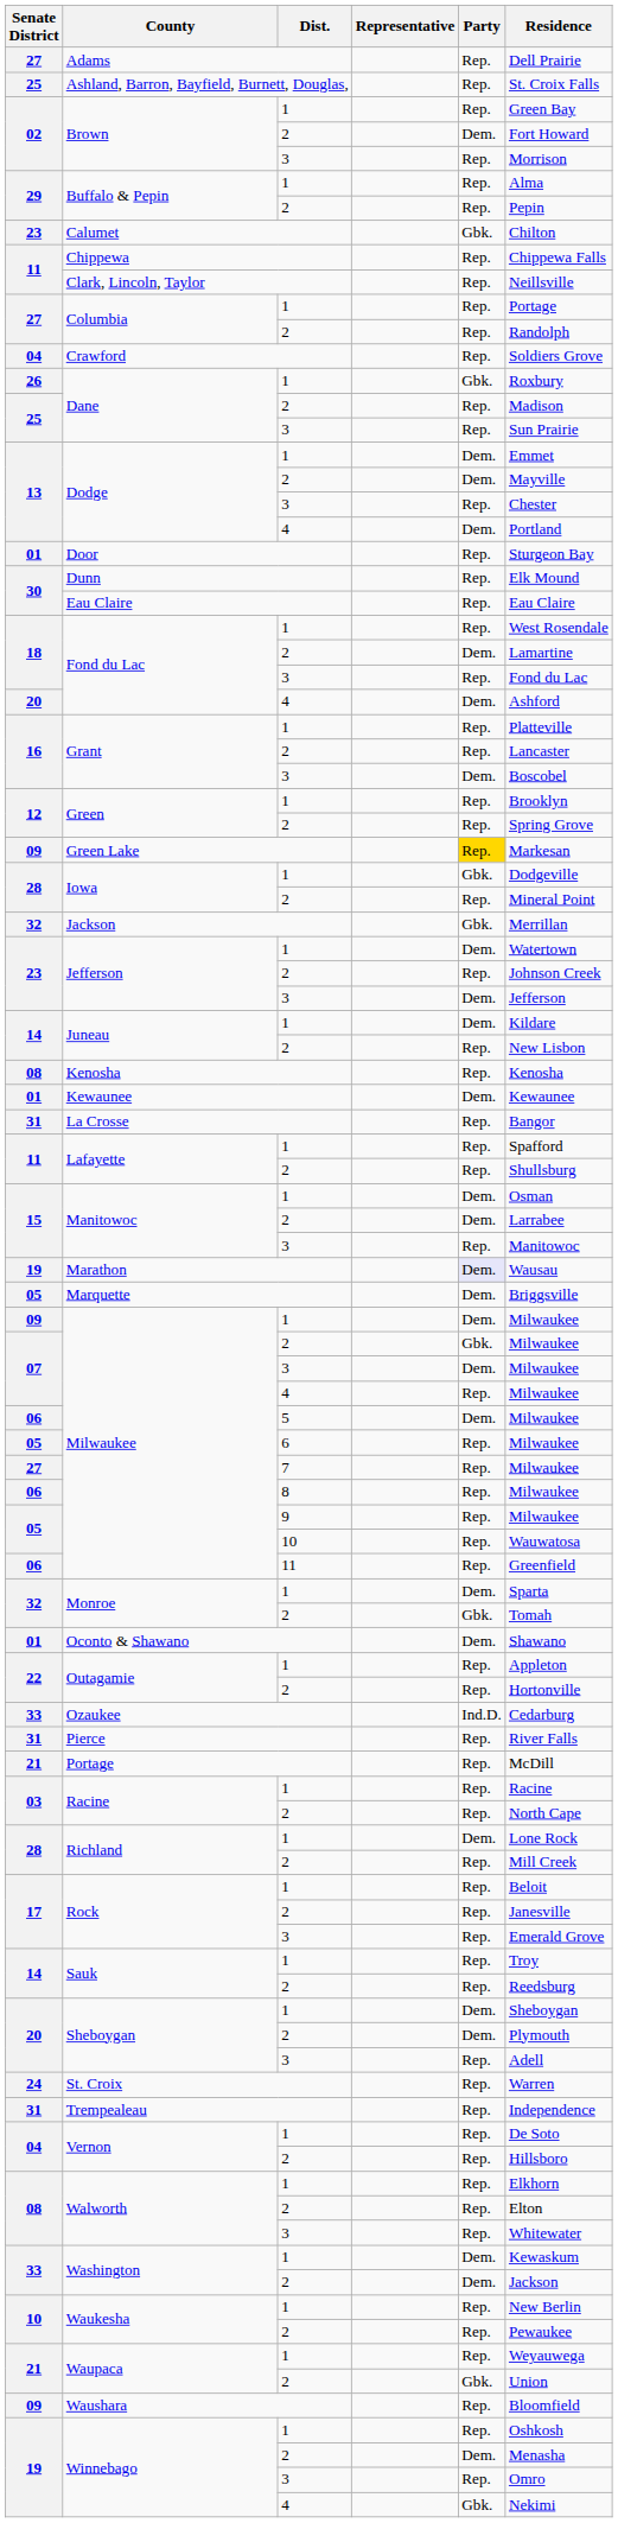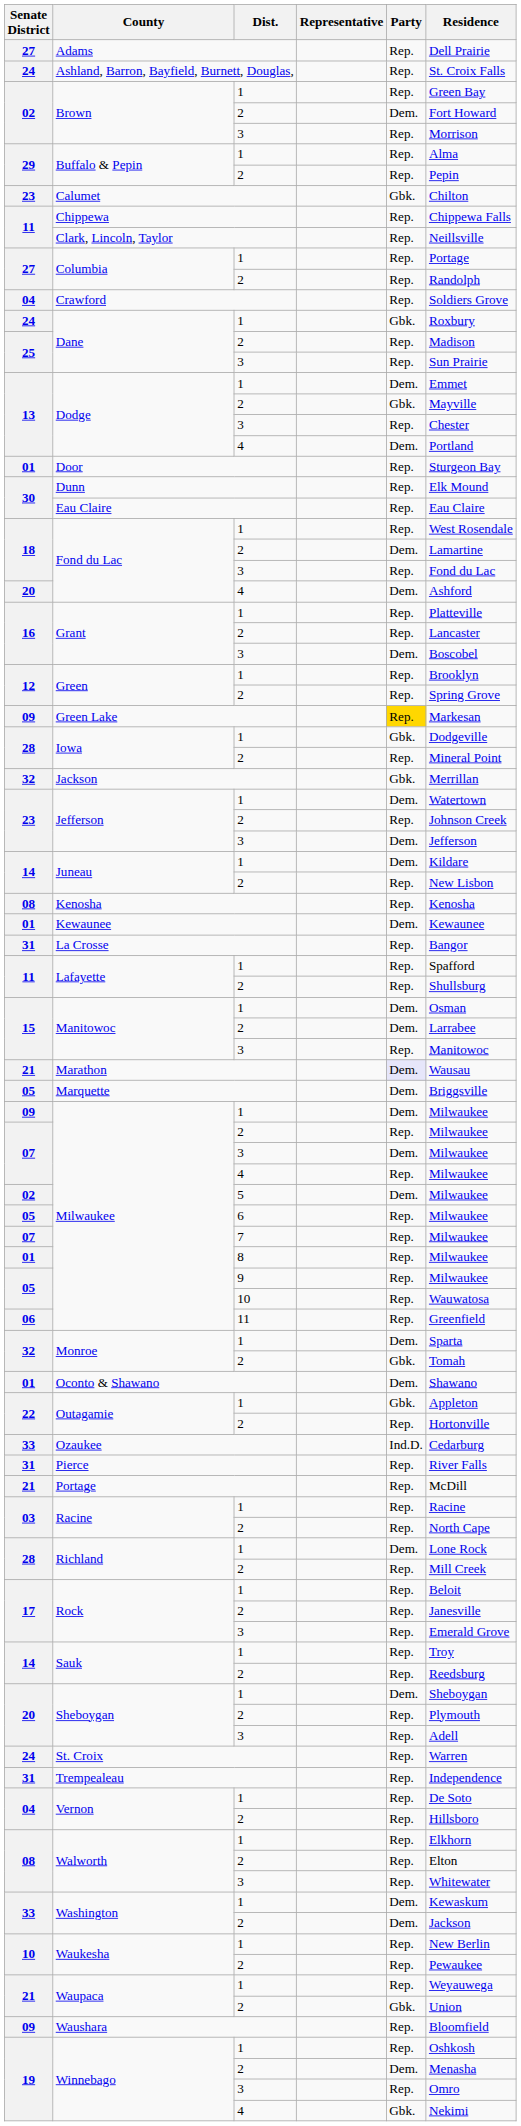 <table class="wikitable sortable">
 <tr>
 <th>Senate<br>District</th>
 <th>County</th>
 <th>Dist.</th>
 <th>Representative</th>
 <th>Party</th>
 <th>Residence</th>
 </tr>
 <tr>
 <th><a href='#'>27</a></th>
 <td text-align="left" colspan="2"><a href='#'>Adams</a></td>
 <td></td>
 <td>Rep.</td>
 <td><a href='#'>Dell Prairie</a></td>
 </tr>
 <tr>
-<th><a href='#'>25</a></th>
+<th><a href='#'>24</a></th>
 <td text-align="left" colspan="2"><a href='#'>Ashland</a>, <a href='#'>Barron</a>, <a href='#'>Bayfield</a>, <a href='#'>Burnett</a>, <a href='#'>Douglas</a>, </td>
 <td></td>
 <td>Rep.</td>
 <td><a href='#'>St. Croix Falls</a></td>
 </tr>
 <tr>
 <th rowspan="3"><a href='#'>02</a></th>
 <td text-align="left" rowspan="3"><a href='#'>Brown</a></td>
 <td>1</td>
 <td></td>
 <td>Rep.</td>
 <td><a href='#'>Green Bay</a></td>
 </tr>
 <tr>
 <td>2</td>
 <td></td>
 <td>Dem.</td>
 <td><a href='#'>Fort Howard</a></td>
 </tr>
 <tr>
 <td>3</td>
 <td></td>
 <td>Rep.</td>
 <td><a href='#'>Morrison</a></td>
 </tr>
 <tr>
 <th rowspan="2"><a href='#'>29</a></th>
 <td text-align="left" rowspan="2"><a href='#'>Buffalo</a> & <a href='#'>Pepin</a></td>
 <td>1</td>
 <td></td>
 <td>Rep.</td>
 <td><a href='#'>Alma</a></td>
 </tr>
 <tr>
 <td>2</td>
 <td></td>
 <td>Rep.</td>
 <td><a href='#'>Pepin</a></td>
 </tr>
 <tr>
 <th><a href='#'>23</a></th>
 <td text-align="left" colspan="2"><a href='#'>Calumet</a></td>
 <td></td>
 <td>Gbk.</td>
 <td><a href='#'>Chilton</a></td>
 </tr>
 <tr>
 <th rowspan="2"><a href='#'>11</a></th>
 <td text-align="left" colspan="2"><a href='#'>Chippewa</a></td>
 <td></td>
 <td>Rep.</td>
 <td><a href='#'>Chippewa Falls</a></td>
 </tr>
 <tr>
 <td text-align="left" colspan="2"><a href='#'>Clark</a>, <a href='#'>Lincoln</a>, <a href='#'>Taylor</a> </td>
 <td></td>
 <td>Rep.</td>
 <td><a href='#'>Neillsville</a></td>
 </tr>
 <tr>
 <th rowspan="2"><a href='#'>27</a></th>
 <td text-align="left" rowspan="2"><a href='#'>Columbia</a></td>
 <td>1</td>
 <td></td>
 <td>Rep.</td>
 <td><a href='#'>Portage</a></td>
 </tr>
 <tr>
 <td>2</td>
 <td></td>
 <td>Rep.</td>
 <td><a href='#'>Randolph</a></td>
 </tr>
 <tr>
 <th><a href='#'>04</a></th>
 <td text-align="left" colspan="2"><a href='#'>Crawford</a></td>
 <td></td>
 <td>Rep.</td>
 <td><a href='#'>Soldiers Grove</a></td>
 </tr>
 <tr>
-<th><a href='#'>26</a></th>
+<th><a href='#'>24</a></th>
 <td text-align="left" rowspan="3"><a href='#'>Dane</a></td>
 <td>1</td>
 <td></td>
 <td>Gbk.</td>
 <td><a href='#'>Roxbury</a></td>
 </tr>
 <tr>
 <th rowspan="2"><a href='#'>25</a></th>
 <td>2</td>
 <td></td>
 <td>Rep.</td>
 <td><a href='#'>Madison</a></td>
 </tr>
 <tr>
 <td>3</td>
 <td></td>
 <td>Rep.</td>
 <td><a href='#'>Sun Prairie</a></td>
 </tr>
 <tr>
 <th rowspan="4"><a href='#'>13</a></th>
 <td text-align="left" rowspan="4"><a href='#'>Dodge</a></td>
 <td>1</td>
 <td></td>
 <td>Dem.</td>
 <td><a href='#'>Emmet</a></td>
 </tr>
 <tr>
 <td>2</td>
 <td></td>
-<td>Dem.</td>
+<td>Gbk.</td>
 <td><a href='#'>Mayville</a></td>
 </tr>
 <tr>
 <td>3</td>
 <td></td>
 <td>Rep.</td>
 <td><a href='#'>Chester</a></td>
 </tr>
 <tr>
 <td>4</td>
 <td></td>
 <td>Dem.</td>
 <td><a href='#'>Portland</a></td>
 </tr>
 <tr>
 <th><a href='#'>01</a></th>
 <td text-align="left" colspan="2"><a href='#'>Door</a></td>
 <td></td>
 <td>Rep.</td>
 <td><a href='#'>Sturgeon Bay</a></td>
 </tr>
 <tr>
 <th rowspan="2"><a href='#'>30</a></th>
 <td text-align="left" colspan="2"><a href='#'>Dunn</a></td>
 <td></td>
 <td>Rep.</td>
 <td><a href='#'>Elk Mound</a></td>
 </tr>
 <tr>
 <td text-align="left" colspan="2"><a href='#'>Eau Claire</a></td>
 <td></td>
 <td>Rep.</td>
 <td><a href='#'>Eau Claire</a></td>
 </tr>
 <tr>
 <th rowspan="3"><a href='#'>18</a></th>
 <td text-align="left" rowspan="4"><a href='#'>Fond du Lac</a></td>
 <td>1</td>
 <td></td>
 <td>Rep.</td>
 <td><a href='#'>West Rosendale</a></td>
 </tr>
 <tr>
 <td>2</td>
 <td></td>
 <td>Dem.</td>
 <td><a href='#'>Lamartine</a></td>
 </tr>
 <tr>
 <td>3</td>
 <td></td>
 <td>Rep.</td>
 <td><a href='#'>Fond du Lac</a></td>
 </tr>
 <tr>
 <th><a href='#'>20</a></th>
 <td>4</td>
 <td></td>
 <td>Dem.</td>
 <td><a href='#'>Ashford</a></td>
 </tr>
 <tr>
 <th rowspan="3"><a href='#'>16</a></th>
 <td text-align="left" rowspan="3"><a href='#'>Grant</a></td>
 <td>1</td>
 <td></td>
 <td>Rep.</td>
 <td><a href='#'>Platteville</a></td>
 </tr>
 <tr>
 <td>2</td>
 <td></td>
 <td>Rep.</td>
 <td><a href='#'>Lancaster</a></td>
 </tr>
 <tr>
 <td>3</td>
 <td></td>
 <td>Dem.</td>
 <td><a href='#'>Boscobel</a></td>
 </tr>
 <tr>
 <th rowspan="2"><a href='#'>12</a></th>
 <td text-align="left" rowspan="2"><a href='#'>Green</a></td>
 <td>1</td>
 <td></td>
 <td>Rep.</td>
 <td><a href='#'>Brooklyn</a></td>
 </tr>
 <tr>
 <td>2</td>
 <td></td>
 <td>Rep.</td>
 <td><a href='#'>Spring Grove</a></td>
 </tr>
 <tr>
 <th><a href='#'>09</a></th>
 <td text-align="left" colspan="2"><a href='#'>Green Lake</a></td>
 <td></td>
 <td style="background: gold;">Rep.</td>
 <td><a href='#'>Markesan</a></td>
 </tr>
 <tr>
 <th rowspan="2"><a href='#'>28</a></th>
 <td text-align="left" rowspan="2"><a href='#'>Iowa</a></td>
 <td>1</td>
 <td></td>
 <td>Gbk.</td>
 <td><a href='#'>Dodgeville</a></td>
 </tr>
 <tr>
 <td>2</td>
 <td></td>
 <td>Rep.</td>
 <td><a href='#'>Mineral Point</a></td>
 </tr>
 <tr>
 <th><a href='#'>32</a></th>
 <td text-align="left" colspan="2"><a href='#'>Jackson</a></td>
 <td></td>
 <td>Gbk.</td>
 <td><a href='#'>Merrillan</a></td>
 </tr>
 <tr>
 <th rowspan="3"><a href='#'>23</a></th>
 <td text-align="left" rowspan="3"><a href='#'>Jefferson</a></td>
 <td>1</td>
 <td></td>
 <td>Dem.</td>
 <td><a href='#'>Watertown</a></td>
 </tr>
 <tr>
 <td>2</td>
 <td></td>
 <td>Rep.</td>
 <td><a href='#'>Johnson Creek</a></td>
 </tr>
 <tr>
 <td>3</td>
 <td></td>
 <td>Dem.</td>
 <td><a href='#'>Jefferson</a></td>
 </tr>
 <tr>
 <th rowspan="2"><a href='#'>14</a></th>
 <td text-align="left" rowspan="2"><a href='#'>Juneau</a></td>
 <td>1</td>
 <td></td>
 <td>Dem.</td>
 <td><a href='#'>Kildare</a></td>
 </tr>
 <tr>
 <td>2</td>
 <td></td>
 <td>Rep.</td>
 <td><a href='#'>New Lisbon</a></td>
 </tr>
 <tr>
 <th><a href='#'>08</a></th>
 <td text-align="left" colspan="2"><a href='#'>Kenosha</a></td>
 <td></td>
 <td>Rep.</td>
 <td><a href='#'>Kenosha</a></td>
 </tr>
 <tr>
 <th><a href='#'>01</a></th>
 <td text-align="left" colspan="2"><a href='#'>Kewaunee</a></td>
 <td></td>
 <td>Dem.</td>
 <td><a href='#'>Kewaunee</a></td>
 </tr>
 <tr>
 <th><a href='#'>31</a></th>
 <td text-align="left" colspan="2"><a href='#'>La Crosse</a></td>
 <td></td>
 <td>Rep.</td>
 <td><a href='#'>Bangor</a></td>
 </tr>
 <tr>
 <th rowspan="2"><a href='#'>11</a></th>
 <td text-align="left" rowspan="2"><a href='#'>Lafayette</a></td>
 <td>1</td>
 <td></td>
 <td>Rep.</td>
 <td>Spafford</td>
 </tr>
 <tr>
 <td>2</td>
 <td></td>
 <td>Rep.</td>
 <td><a href='#'>Shullsburg</a></td>
 </tr>
 <tr>
 <th rowspan="3"><a href='#'>15</a></th>
 <td text-align="left" rowspan="3"><a href='#'>Manitowoc</a></td>
 <td>1</td>
 <td></td>
 <td>Dem.</td>
 <td><a href='#'>Osman</a></td>
 </tr>
 <tr>
 <td>2</td>
 <td></td>
 <td>Dem.</td>
 <td><a href='#'>Larrabee</a></td>
 </tr>
 <tr>
 <td>3</td>
 <td></td>
 <td>Rep.</td>
 <td><a href='#'>Manitowoc</a></td>
 </tr>
 <tr>
-<th><a href='#'>19</a></th>
+<th><a href='#'>21</a></th>
 <td text-align="left" colspan="2"><a href='#'>Marathon</a></td>
 <td></td>
 <td style="background: lavender;">Dem.</td>
 <td><a href='#'>Wausau</a></td>
 </tr>
 <tr>
 <th><a href='#'>05</a></th>
 <td text-align="left" colspan="2"><a href='#'>Marquette</a></td>
 <td></td>
 <td>Dem.</td>
 <td><a href='#'>Briggsville</a></td>
 </tr>
 <tr>
 <th><a href='#'>09</a></th>
 <td text-align="left" rowspan="11"><a href='#'>Milwaukee</a></td>
 <td>1</td>
 <td></td>
 <td>Dem.</td>
 <td><a href='#'>Milwaukee</a></td>
 </tr>
 <tr>
 <th rowspan="3"><a href='#'>07</a></th>
 <td>2</td>
 <td></td>
-<td>Gbk.</td>
+<td>Rep.</td>
 <td><a href='#'>Milwaukee</a></td>
 </tr>
 <tr>
 <td>3</td>
 <td></td>
 <td>Dem.</td>
 <td><a href='#'>Milwaukee</a></td>
 </tr>
 <tr>
 <td>4</td>
 <td></td>
 <td>Rep.</td>
 <td><a href='#'>Milwaukee</a></td>
 </tr>
 <tr>
-<th><a href='#'>06</a></th>
+<th><a href='#'>02</a></th>
 <td>5</td>
 <td></td>
 <td>Dem.</td>
 <td><a href='#'>Milwaukee</a></td>
 </tr>
 <tr>
 <th><a href='#'>05</a></th>
 <td>6</td>
 <td></td>
 <td>Rep.</td>
 <td><a href='#'>Milwaukee</a></td>
 </tr>
 <tr>
-<th><a href='#'>27</a></th>
+<th><a href='#'>07</a></th>
 <td>7</td>
 <td></td>
 <td>Rep.</td>
 <td><a href='#'>Milwaukee</a></td>
 </tr>
 <tr>
-<th><a href='#'>06</a></th>
+<th><a href='#'>01</a></th>
 <td>8</td>
 <td></td>
 <td>Rep.</td>
 <td><a href='#'>Milwaukee</a></td>
 </tr>
 <tr>
 <th rowspan="2"><a href='#'>05</a></th>
 <td>9</td>
 <td></td>
 <td>Rep.</td>
 <td><a href='#'>Milwaukee</a></td>
 </tr>
 <tr>
 <td>10</td>
 <td></td>
 <td>Rep.</td>
 <td><a href='#'>Wauwatosa</a></td>
 </tr>
 <tr>
 <th><a href='#'>06</a></th>
 <td>11</td>
 <td></td>
 <td>Rep.</td>
 <td><a href='#'>Greenfield</a></td>
 </tr>
 <tr>
 <th rowspan="2"><a href='#'>32</a></th>
 <td text-align="left" rowspan="2"><a href='#'>Monroe</a></td>
 <td>1</td>
 <td></td>
 <td>Dem.</td>
 <td><a href='#'>Sparta</a></td>
 </tr>
 <tr>
 <td>2</td>
 <td></td>
 <td>Gbk.</td>
 <td><a href='#'>Tomah</a></td>
 </tr>
 <tr>
 <th><a href='#'>01</a></th>
 <td text-align="left" colspan="2"><a href='#'>Oconto</a> & <a href='#'>Shawano</a></td>
 <td></td>
 <td>Dem.</td>
 <td><a href='#'>Shawano</a></td>
 </tr>
 <tr>
 <th rowspan="2"><a href='#'>22</a></th>
 <td text-align="left" rowspan="2"><a href='#'>Outagamie</a></td>
 <td>1</td>
 <td></td>
-<td>Rep.</td>
+<td>Gbk.</td>
 <td><a href='#'>Appleton</a></td>
 </tr>
 <tr>
 <td>2</td>
 <td></td>
 <td>Rep.</td>
 <td><a href='#'>Hortonville</a></td>
 </tr>
 <tr>
 <th><a href='#'>33</a></th>
 <td text-align="left" colspan="2"><a href='#'>Ozaukee</a></td>
 <td></td>
 <td>Ind.D.</td>
 <td><a href='#'>Cedarburg</a></td>
 </tr>
 <tr>
 <th><a href='#'>31</a></th>
 <td text-align="left" colspan="2"><a href='#'>Pierce</a></td>
 <td></td>
 <td>Rep.</td>
 <td><a href='#'>River Falls</a></td>
 </tr>
 <tr>
 <th><a href='#'>21</a></th>
 <td text-align="left" colspan="2"><a href='#'>Portage</a></td>
 <td></td>
 <td>Rep.</td>
 <td>McDill</td>
 </tr>
 <tr>
 <th rowspan="2"><a href='#'>03</a></th>
 <td text-align="left" rowspan="2"><a href='#'>Racine</a></td>
 <td>1</td>
 <td></td>
 <td>Rep.</td>
 <td><a href='#'>Racine</a></td>
 </tr>
 <tr>
 <td>2</td>
 <td></td>
 <td>Rep.</td>
 <td><a href='#'>North Cape</a></td>
 </tr>
 <tr>
 <th rowspan="2"><a href='#'>28</a></th>
 <td text-align="left" rowspan="2"><a href='#'>Richland</a></td>
 <td>1</td>
 <td></td>
 <td>Dem.</td>
 <td><a href='#'>Lone Rock</a></td>
 </tr>
 <tr>
 <td>2</td>
 <td></td>
 <td>Rep.</td>
 <td><a href='#'>Mill Creek</a></td>
 </tr>
 <tr>
 <th rowspan="3"><a href='#'>17</a></th>
 <td text-align="left" rowspan="3"><a href='#'>Rock</a></td>
 <td>1</td>
 <td></td>
 <td>Rep.</td>
 <td><a href='#'>Beloit</a></td>
 </tr>
 <tr>
 <td>2</td>
 <td></td>
 <td>Rep.</td>
 <td><a href='#'>Janesville</a></td>
 </tr>
 <tr>
 <td>3</td>
 <td></td>
 <td>Rep.</td>
 <td><a href='#'>Emerald Grove</a></td>
 </tr>
 <tr>
 <th rowspan="2"><a href='#'>14</a></th>
 <td text-align="left" rowspan="2"><a href='#'>Sauk</a></td>
 <td>1</td>
 <td></td>
 <td>Rep.</td>
 <td><a href='#'>Troy</a></td>
 </tr>
 <tr>
 <td>2</td>
 <td></td>
 <td>Rep.</td>
 <td><a href='#'>Reedsburg</a></td>
 </tr>
 <tr>
 <th rowspan="3"><a href='#'>20</a></th>
 <td text-align="left" rowspan="3"><a href='#'>Sheboygan</a></td>
 <td>1</td>
 <td></td>
 <td>Dem.</td>
 <td><a href='#'>Sheboygan</a></td>
 </tr>
 <tr>
 <td>2</td>
 <td></td>
-<td>Dem.</td>
+<td>Rep.</td>
 <td><a href='#'>Plymouth</a></td>
 </tr>
 <tr>
 <td>3</td>
 <td></td>
 <td>Rep.</td>
 <td><a href='#'>Adell</a></td>
 </tr>
 <tr>
 <th><a href='#'>24</a></th>
 <td text-align="left" colspan="2"><a href='#'>St. Croix</a></td>
 <td></td>
 <td>Rep.</td>
 <td><a href='#'>Warren</a></td>
 </tr>
 <tr>
 <th><a href='#'>31</a></th>
 <td text-align="left" colspan="2"><a href='#'>Trempealeau</a></td>
 <td></td>
 <td>Rep.</td>
 <td><a href='#'>Independence</a></td>
 </tr>
 <tr>
 <th rowspan="2"><a href='#'>04</a></th>
 <td text-align="left" rowspan="2"><a href='#'>Vernon</a></td>
 <td>1</td>
 <td></td>
 <td>Rep.</td>
 <td><a href='#'>De Soto</a></td>
 </tr>
 <tr>
 <td>2</td>
 <td></td>
 <td>Rep.</td>
 <td><a href='#'>Hillsboro</a></td>
 </tr>
 <tr>
 <th rowspan="3"><a href='#'>08</a></th>
 <td text-align="left" rowspan="3"><a href='#'>Walworth</a></td>
 <td>1</td>
 <td></td>
 <td>Rep.</td>
 <td><a href='#'>Elkhorn</a></td>
 </tr>
 <tr>
 <td>2</td>
 <td></td>
 <td>Rep.</td>
 <td>Elton</td>
 </tr>
 <tr>
 <td>3</td>
 <td></td>
 <td>Rep.</td>
 <td><a href='#'>Whitewater</a></td>
 </tr>
 <tr>
 <th rowspan="2"><a href='#'>33</a></th>
 <td text-align="left" rowspan="2"><a href='#'>Washington</a></td>
 <td>1</td>
 <td></td>
 <td>Dem.</td>
 <td><a href='#'>Kewaskum</a></td>
 </tr>
 <tr>
 <td>2</td>
 <td></td>
 <td>Dem.</td>
 <td><a href='#'>Jackson</a></td>
 </tr>
 <tr>
 <th rowspan="2"><a href='#'>10</a></th>
 <td text-align="left" rowspan="2"><a href='#'>Waukesha</a></td>
 <td>1</td>
 <td></td>
 <td>Rep.</td>
 <td><a href='#'>New Berlin</a></td>
 </tr>
 <tr>
 <td>2</td>
 <td></td>
 <td>Rep.</td>
 <td><a href='#'>Pewaukee</a></td>
 </tr>
 <tr>
 <th rowspan="2"><a href='#'>21</a></th>
 <td text-align="left" rowspan="2"><a href='#'>Waupaca</a></td>
 <td>1</td>
 <td></td>
 <td>Rep.</td>
 <td><a href='#'>Weyauwega</a></td>
 </tr>
 <tr>
 <td>2</td>
 <td></td>
 <td>Gbk.</td>
 <td><a href='#'>Union</a></td>
 </tr>
 <tr>
 <th><a href='#'>09</a></th>
 <td text-align="left" colspan="2"><a href='#'>Waushara</a></td>
 <td></td>
 <td>Rep.</td>
 <td><a href='#'>Bloomfield</a></td>
 </tr>
 <tr>
 <th rowspan="4"><a href='#'>19</a></th>
 <td text-align="left" rowspan="4"><a href='#'>Winnebago</a></td>
 <td>1</td>
 <td></td>
 <td>Rep.</td>
 <td><a href='#'>Oshkosh</a></td>
 </tr>
 <tr>
 <td>2</td>
 <td></td>
 <td>Dem.</td>
 <td><a href='#'>Menasha</a></td>
 </tr>
 <tr>
 <td>3</td>
 <td></td>
 <td>Rep.</td>
 <td><a href='#'>Omro</a></td>
 </tr>
 <tr>
 <td>4</td>
 <td></td>
 <td>Gbk.</td>
 <td><a href='#'>Nekimi</a></td>
 </tr>
 </table>
